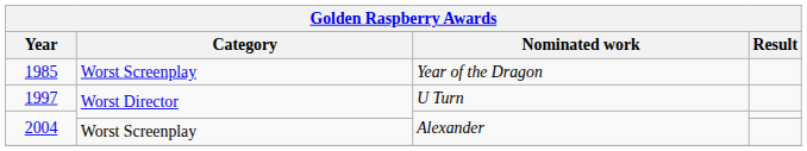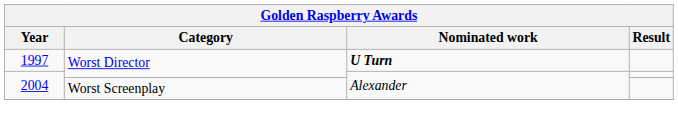 <table class="wikitable plainrowheaders" Style=font-size:98%>
 <tr>
 <th colspan=4><a href='#'>Golden Raspberry Awards</a></th>
 </tr>
 <tr>
 <th scope="col" style="width:9%;">Year</th>
 <th scope="col" style="width:20em;">Category</th>
 <th scope="col" style="width:20em;">Nominated work</th>
 <th scope="col" style="width:2em;">Result</th>
 </tr>
 <tr>
-<td style="text-align:center;"><a href='#'>1985</a></td>
-<td><a href='#'>Worst Screenplay</a></td>
-<td><em>Year of the Dragon</em></td>
-<td></td>
-</tr>
-<tr>
 <td style="text-align:center;"><a href='#'>1997</a></td>
 <td rowspan=2><a href='#'>Worst Director</a></td>
-<td><em>U Turn</em></td>
+<td><strong><em>U Turn</em></strong></td>
 <td></td>
 </tr>
 <tr>
 <td rowspan=2 style="text-align:center;"><a href='#'>2004</a></td>
 <td rowspan=2><em>Alexander</em></td>
 <td></td>
 </tr>
 <tr>
 <td>Worst Screenplay</td>
 <td></td>
 </tr>
 <tr>
 </tr>
 </table>
